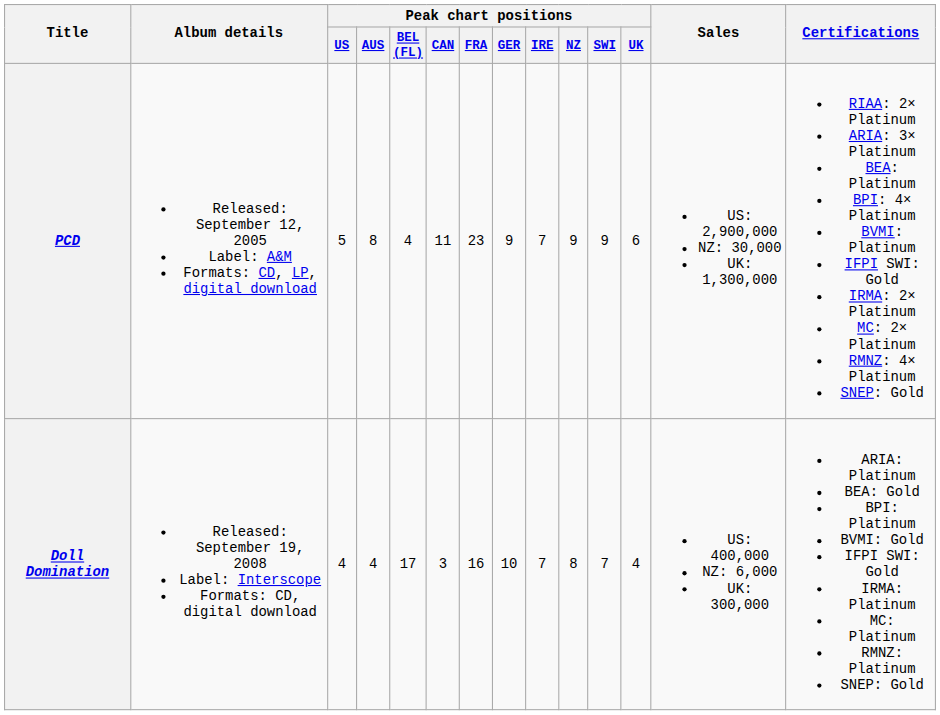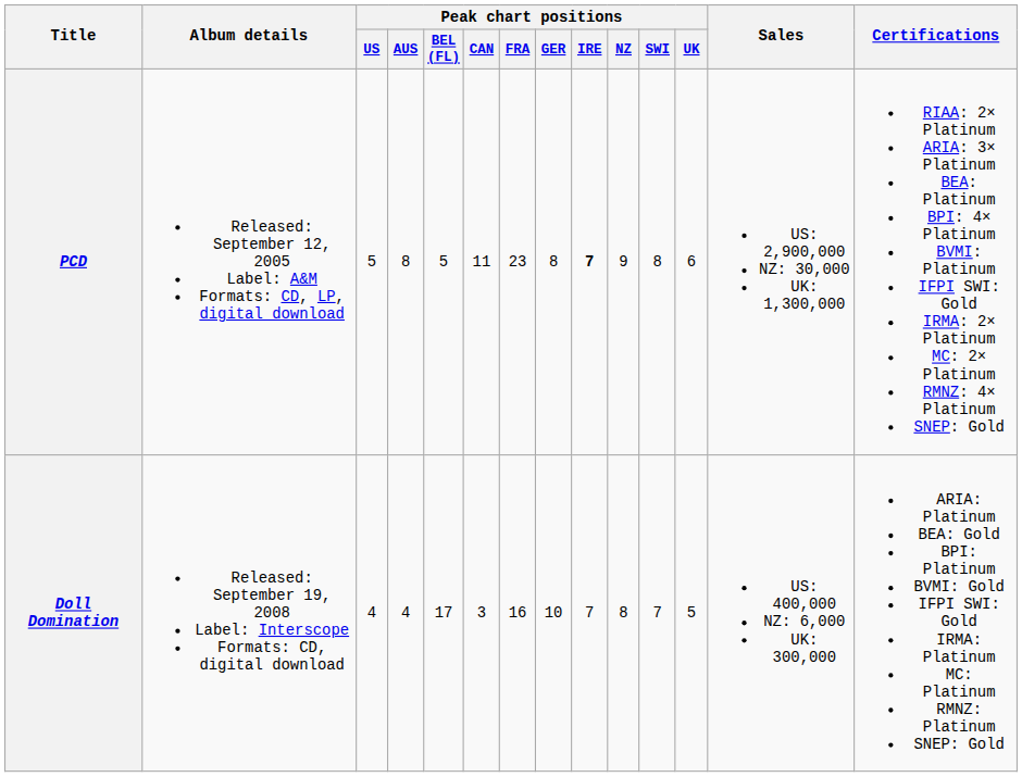 <table class="wikitable plainrowheaders" style="text-align:center;">
 <tr>
 <th scope="col" rowspan="2" style="width:11em;">Title</th>
 <th scope="col" rowspan="2" style="width:18em;">Album details</th>
 <th scope="col" colspan="10">Peak chart positions</th>
 <th scope="col" rowspan="2" style="width:10em;">Sales</th>
 <th scope="col" rowspan="2" style="width:12em;"><a href='#'>Certifications</a></th>
 </tr>
 <tr>
 <th scope="col" style="width:2.5em; font-size:90%;"><a href='#'>US</a><br></th>
 <th scope="col" style="width:2.5em; font-size:90%;"><a href='#'>AUS</a><br></th>
 <th scope="col" style="width:2.5em; font-size:90%;"><a href='#'>BEL<br>(FL)</a><br></th>
 <th scope="col" style="width:2.5em; font-size:90%;"><a href='#'>CAN</a><br></th>
 <th scope="col" style="width:2.5em; font-size:90%;"><a href='#'>FRA</a><br></th>
 <th scope="col" style="width:2.5em; font-size:90%;"><a href='#'>GER</a><br></th>
 <th scope="col" style="width:2.5em; font-size:90%;"><a href='#'>IRE</a><br></th>
 <th scope="col" style="width:2.5em; font-size:90%;"><a href='#'>NZ</a><br></th>
 <th scope="col" style="width:2.5em; font-size:90%;"><a href='#'>SWI</a><br></th>
 <th scope="col" style="width:2.5em; font-size:90%;"><a href='#'>UK</a><br></th>
 </tr>
 <tr>
 <th scope="row"><em><a href='#'>PCD</a></em></th>
 <td><br><ul><li>Released: September 12, 2005</li><li>Label: <a href='#'>A&M</a></li><li>Formats: <a href='#'>CD</a>, <a href='#'>LP</a>, <a href='#'>digital download</a></li></ul></td>
 <td>5</td>
 <td>8</td>
-<td>4</td>
+<td>5</td>
 <td>11</td>
 <td>23</td>
+<td>8</td>
+<td><strong>7</strong></td>
 <td>9</td>
-<td>7</td>
-<td>9</td>
-<td>9</td>
+<td>8</td>
 <td>6</td>
 <td><br><ul><li>US: 2,900,000</li><li>NZ: 30,000</li><li>UK: 1,300,000</li></ul></td>
 <td><br><ul><li><a href='#'>RIAA</a>: 2× Platinum</li><li><a href='#'>ARIA</a>: 3× Platinum</li><li><a href='#'>BEA</a>: Platinum</li><li><a href='#'>BPI</a>: 4× Platinum</li><li><a href='#'>BVMI</a>: Platinum</li><li><a href='#'>IFPI</a> SWI: Gold</li><li><a href='#'>IRMA</a>: 2× Platinum</li><li><a href='#'>MC</a>: 2× Platinum</li><li><a href='#'>RMNZ</a>: 4× Platinum</li><li><a href='#'>SNEP</a>: Gold</li></ul></td>
 </tr>
 <tr>
 <th scope="row"><em><a href='#'>Doll Domination</a></em></th>
 <td><br><ul><li>Released: September 19, 2008</li><li>Label: <a href='#'>Interscope</a></li><li>Formats: CD, digital download</li></ul></td>
 <td>4</td>
 <td>4</td>
 <td>17</td>
 <td>3</td>
 <td>16</td>
 <td>10</td>
 <td>7</td>
 <td>8</td>
 <td>7</td>
-<td>4</td>
+<td>5</td>
 <td><br><ul><li>US: 400,000</li><li>NZ: 6,000</li><li>UK: 300,000</li></ul></td>
 <td><br><ul><li>ARIA: Platinum</li><li>BEA: Gold</li><li>BPI: Platinum</li><li>BVMI: Gold</li><li>IFPI SWI: Gold</li><li>IRMA: Platinum</li><li>MC: Platinum</li><li>RMNZ: Platinum</li><li>SNEP: Gold</li></ul></td>
 </tr>
 </table>
